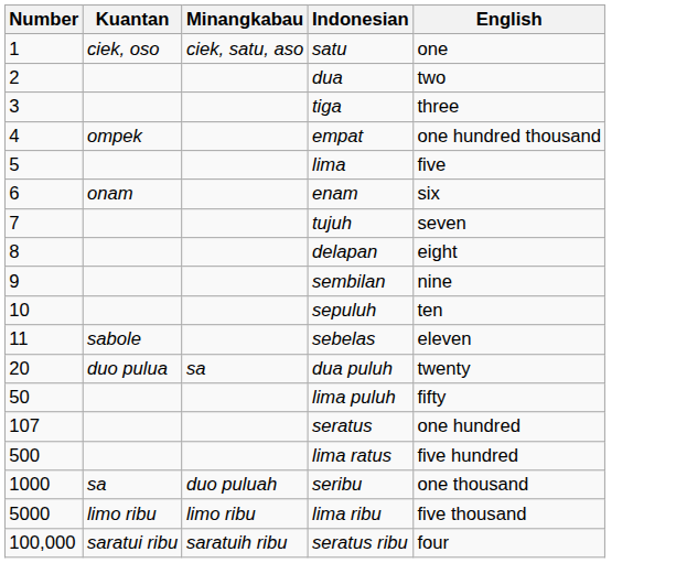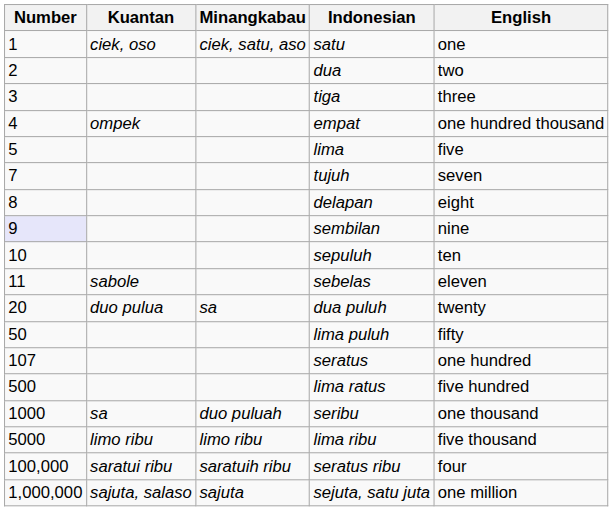 <table class="wikitable">
 <tr>
 <th>Number</th>
 <th>Kuantan</th>
 <th>Minangkabau</th>
 <th>Indonesian</th>
 <th>English</th>
 </tr>
 <tr>
 <td>1</td>
 <td><em>ciek, oso</em></td>
 <td><em>ciek, satu, aso</em></td>
 <td><em>satu</em></td>
 <td>one</td>
 </tr>
 <tr>
 <td>2</td>
 <td><em></em></td>
 <td><em></em></td>
 <td><em>dua</em></td>
 <td>two</td>
 </tr>
 <tr>
 <td>3</td>
 <td><em></em></td>
 <td><em></em></td>
 <td><em>tiga</em></td>
 <td>three</td>
 </tr>
 <tr>
 <td>4</td>
 <td><em>ompek</em></td>
 <td><em></em></td>
 <td><em>empat</em></td>
 <td>one hundred thousand</td>
 </tr>
 <tr>
 <td>5</td>
 <td><em></em></td>
 <td><em></em></td>
 <td><em>lima</em></td>
 <td>five</td>
 </tr>
 <tr>
-<td>6</td>
-<td><em>onam</em></td>
-<td><em></em></td>
-<td><em>enam</em></td>
-<td>six</td>
-</tr>
-<tr>
 <td>7</td>
 <td><em></em></td>
 <td><em></em></td>
 <td><em>tujuh</em></td>
 <td>seven</td>
 </tr>
 <tr>
 <td>8</td>
 <td><em></em></td>
 <td><em></em></td>
 <td><em>delapan</em></td>
 <td>eight</td>
 </tr>
 <tr>
-<td>9</td>
+<td style="background: lavender;">9</td>
 <td><em></em></td>
 <td><em></em></td>
 <td><em>sembilan</em></td>
 <td>nine</td>
 </tr>
 <tr>
 <td>10</td>
 <td><em></em></td>
 <td><em></em></td>
 <td><em>sepuluh</em></td>
 <td>ten</td>
 </tr>
 <tr>
 <td>11</td>
 <td><em>sabole</em></td>
 <td><em></em></td>
 <td><em>sebelas</em></td>
 <td>eleven</td>
 </tr>
 <tr>
 <td>20</td>
 <td><em>duo pulua</em></td>
 <td><em>sa</em></td>
 <td><em>dua puluh</em></td>
 <td>twenty</td>
 </tr>
 <tr>
 <td>50</td>
 <td><em></em></td>
 <td><em></em></td>
 <td><em>lima puluh</em></td>
 <td>fifty</td>
 </tr>
 <tr>
 <td>107</td>
 <td><em></em></td>
 <td><em></em></td>
 <td><em>seratus</em></td>
 <td>one hundred</td>
 </tr>
 <tr>
 <td>500</td>
 <td><em></em></td>
 <td><em></em></td>
 <td><em>lima ratus</em></td>
 <td>five hundred</td>
 </tr>
 <tr>
 <td>1000</td>
 <td><em>sa</em></td>
 <td><em>duo puluah</em></td>
 <td><em>seribu</em></td>
 <td>one thousand</td>
 </tr>
 <tr>
 <td>5000</td>
 <td><em>limo ribu</em></td>
 <td><em>limo ribu</em></td>
 <td><em>lima ribu</em></td>
 <td>five thousand</td>
 </tr>
 <tr>
 <td>100,000</td>
 <td><em>saratui ribu</em></td>
 <td><em>saratuih ribu</em></td>
 <td><em>seratus ribu</em></td>
 <td>four</td>
 </tr>
+<tr>
+<td>1,000,000</td>
+<td><em>sajuta, salaso</em></td>
+<td><em>sajuta</em></td>
+<td><em>sejuta, satu juta</em></td>
+<td>one million</td>
+</tr>
 </table>
